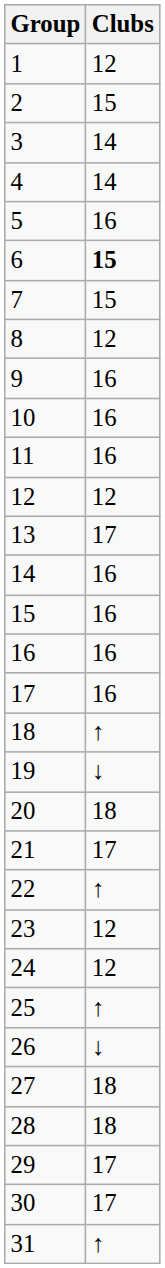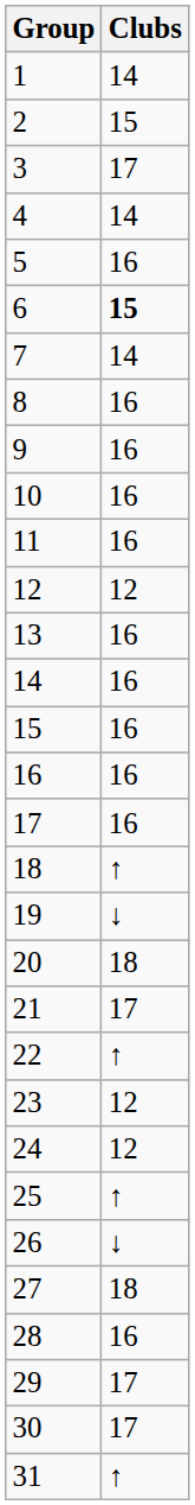 <table class="wikitable">
 <tr>
 <th>Group</th>
 <th>Clubs</th>
 </tr>
 <tr>
 <td>1</td>
-<td>12</td>
+<td>14</td>
 </tr>
 <tr>
 <td>2</td>
 <td>15</td>
 </tr>
 <tr>
 <td>3</td>
-<td>14</td>
+<td>17</td>
 </tr>
 <tr>
 <td>4</td>
 <td>14</td>
 </tr>
 <tr>
 <td>5</td>
 <td>16</td>
 </tr>
 <tr>
 <td>6</td>
 <td><strong>15</strong></td>
 </tr>
 <tr>
 <td>7</td>
-<td>15</td>
+<td>14</td>
 </tr>
 <tr>
 <td>8</td>
-<td>12</td>
+<td>16</td>
 </tr>
 <tr>
 <td>9</td>
 <td>16</td>
 </tr>
 <tr>
 <td>10</td>
 <td>16</td>
 </tr>
 <tr>
 <td>11</td>
 <td>16</td>
 </tr>
 <tr>
 <td>12</td>
 <td>12</td>
 </tr>
 <tr>
 <td>13</td>
-<td>17</td>
+<td>16</td>
 </tr>
 <tr>
 <td>14</td>
 <td>16</td>
 </tr>
 <tr>
 <td>15</td>
 <td>16</td>
 </tr>
 <tr>
 <td>16</td>
 <td>16</td>
 </tr>
 <tr>
 <td>17</td>
 <td>16</td>
 </tr>
 <tr>
 <td>18</td>
 <td>↑</td>
 </tr>
 <tr>
 <td>19</td>
 <td>↓</td>
 </tr>
 <tr>
 <td>20</td>
 <td>18</td>
 </tr>
 <tr>
 <td>21</td>
 <td>17</td>
 </tr>
 <tr>
 <td>22</td>
 <td>↑</td>
 </tr>
 <tr>
 <td>23</td>
 <td>12</td>
 </tr>
 <tr>
 <td>24</td>
 <td>12</td>
 </tr>
 <tr>
 <td>25</td>
 <td>↑</td>
 </tr>
 <tr>
 <td>26</td>
 <td>↓</td>
 </tr>
 <tr>
 <td>27</td>
 <td>18</td>
 </tr>
 <tr>
 <td>28</td>
-<td>18</td>
+<td>16</td>
 </tr>
 <tr>
 <td>29</td>
 <td>17</td>
 </tr>
 <tr>
 <td>30</td>
 <td>17</td>
 </tr>
 <tr>
 <td>31</td>
 <td>↑</td>
 </tr>
 </table>
